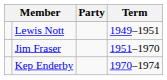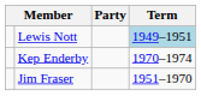 <table class="wikitable">
 <tr>
 <th colspan="2">Member</th>
 <th>Party</th>
 <th>Term</th>
 </tr>
 <tr>
 <td> </td>
 <td><a href='#'>Lewis Nott</a></td>
 <td></td>
-<td><a href='#'>1949</a>–1951</td>
+<td style="background: lightblue;"><a href='#'>1949</a>–1951</td>
+</tr>
+<tr>
+<td> </td>
+<td><a href='#'>Kep Enderby</a></td>
+<td></td>
+<td><a href='#'>1970</a>–1974</td>
 </tr>
 <tr>
 <td> </td>
 <td><a href='#'>Jim Fraser</a></td>
 <td></td>
 <td><a href='#'>1951</a>–1970</td>
 </tr>
-<tr>
-<td> </td>
-<td><a href='#'>Kep Enderby</a></td>
-<td></td>
-<td><a href='#'>1970</a>–1974</td>
-</tr>
 </table>
